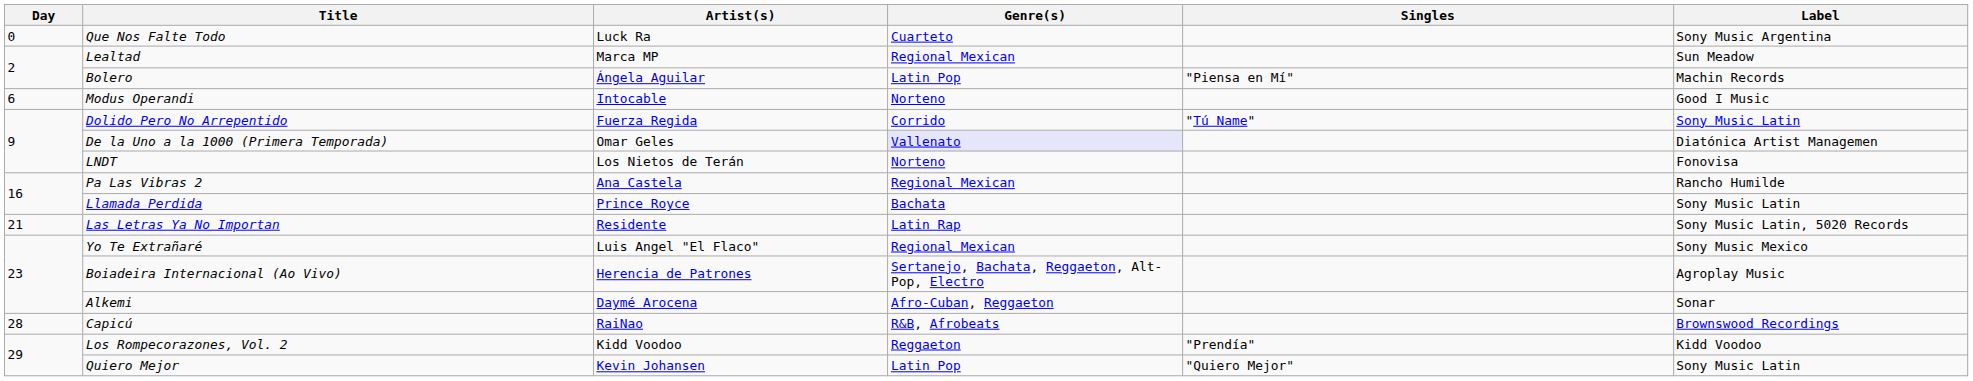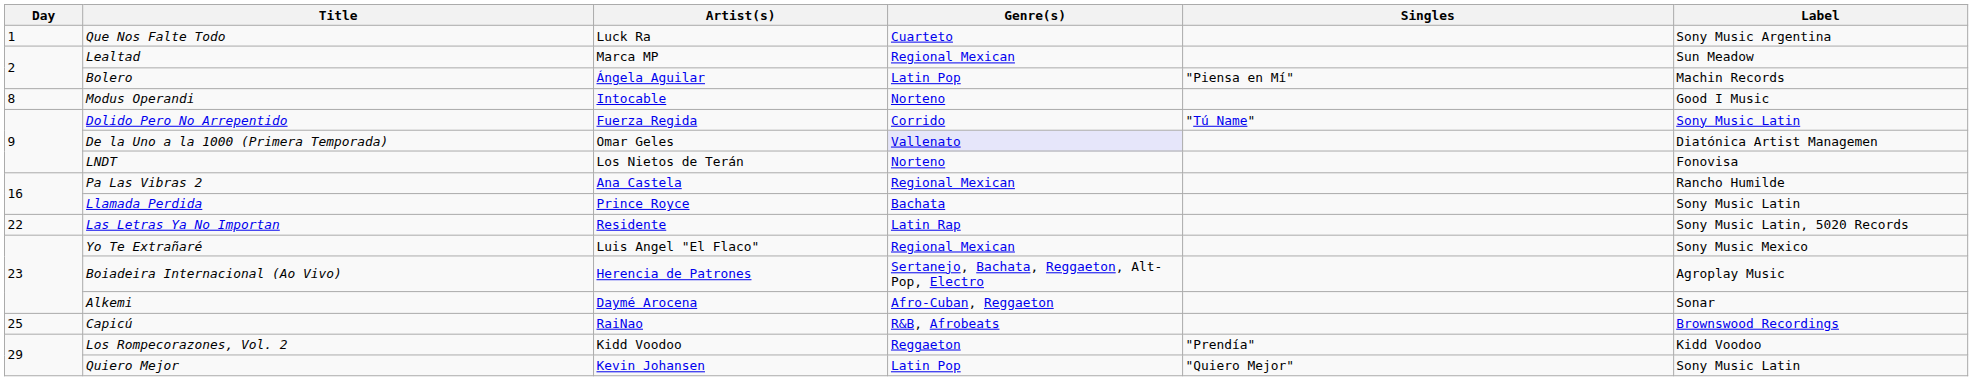 <table class="wikitable" style="width:100%; margin-bottom:4px">
 <tr>
 <th scope="col" width="4%">Day</th>
 <th scope="col" width="26%">Title</th>
 <th scope="col" width="15%">Artist(s)</th>
 <th scope="col" width="15%">Genre(s)</th>
 <th scope="col" width="25%">Singles</th>
 <th scope="col" width="15%">Label</th>
 </tr>
 <tr>
-<td>0</td>
+<td>1</td>
 <td><em>Que Nos Falte Todo</em></td>
 <td>Luck Ra</td>
 <td><a href='#'>Cuarteto</a></td>
 <td></td>
 <td>Sony Music Argentina</td>
 </tr>
 <tr>
 <td rowspan="2">2</td>
 <td><em>Lealtad</em></td>
 <td>Marca MP</td>
 <td><a href='#'>Regional Mexican</a></td>
 <td></td>
 <td>Sun Meadow</td>
 </tr>
 <tr>
 <td><em>Bolero</em></td>
 <td><a href='#'>Ángela Aguilar</a></td>
 <td><a href='#'>Latin Pop</a></td>
 <td>"Piensa en Mí"</td>
 <td>Machin Records</td>
 </tr>
 <tr>
-<td>6</td>
+<td>8</td>
 <td><em>Modus Operandi</em></td>
 <td><a href='#'>Intocable</a></td>
 <td><a href='#'>Norteno</a></td>
 <td></td>
 <td>Good I Music</td>
 </tr>
 <tr>
 <td rowspan="3">9</td>
 <td><em><a href='#'>Dolido Pero No Arrepentido</a></em></td>
 <td><a href='#'>Fuerza Regida</a></td>
 <td><a href='#'>Corrido</a></td>
 <td>"<a href='#'>Tú Name</a>"</td>
 <td><a href='#'>Sony Music Latin</a></td>
 </tr>
 <tr>
 <td><em>De la Uno a la 1000 (Primera Temporada)</em></td>
 <td>Omar Geles</td>
 <td style="background: lavender;"><a href='#'>Vallenato</a></td>
 <td></td>
 <td>Diatónica Artist Managemen</td>
 </tr>
 <tr>
 <td><em>LNDT</em></td>
 <td>Los Nietos de Terán</td>
 <td><a href='#'>Norteno</a></td>
 <td></td>
 <td>Fonovisa</td>
 </tr>
 <tr>
 <td rowspan="2">16</td>
 <td><em>Pa Las Vibras 2</em></td>
 <td><a href='#'>Ana Castela</a></td>
 <td><a href='#'>Regional Mexican</a></td>
 <td></td>
 <td>Rancho Humilde</td>
 </tr>
 <tr>
 <td><em><a href='#'>Llamada Perdida</a></em></td>
 <td><a href='#'>Prince Royce</a></td>
 <td><a href='#'>Bachata</a></td>
 <td></td>
 <td>Sony Music Latin</td>
 </tr>
 <tr>
-<td>21</td>
+<td>22</td>
 <td><em><a href='#'>Las Letras Ya No Importan</a></em></td>
 <td><a href='#'>Residente</a></td>
 <td><a href='#'>Latin Rap</a></td>
 <td></td>
 <td>Sony Music Latin, 5020 Records</td>
 </tr>
 <tr>
 <td rowspan="3">23</td>
 <td><em>Yo Te Extrañaré</em></td>
 <td>Luis Angel "El Flaco"</td>
 <td><a href='#'>Regional Mexican</a></td>
 <td></td>
 <td>Sony Music Mexico</td>
 </tr>
 <tr>
 <td><em>Boiadeira Internacional (Ao Vivo)</em></td>
 <td><a href='#'>Herencia de Patrones</a></td>
 <td><a href='#'>Sertanejo</a>, <a href='#'>Bachata</a>, <a href='#'>Reggaeton</a>, Alt-Pop, <a href='#'>Electro</a></td>
 <td></td>
 <td>Agroplay Music</td>
 </tr>
 <tr>
 <td><em>Alkemi</em></td>
 <td><a href='#'>Daymé Arocena</a></td>
 <td><a href='#'>Afro-Cuban</a>, <a href='#'>Reggaeton</a></td>
 <td></td>
 <td>Sonar</td>
 </tr>
 <tr>
-<td>28</td>
+<td>25</td>
 <td><em>Capicú </em></td>
 <td><a href='#'>RaiNao</a></td>
 <td><a href='#'>R&B</a>, <a href='#'>Afrobeats</a></td>
 <td></td>
 <td><a href='#'>Brownswood Recordings</a></td>
 </tr>
 <tr>
 <td rowspan="2">29</td>
 <td><em>Los Rompecorazones, Vol. 2</em></td>
 <td>Kidd Voodoo</td>
 <td><a href='#'>Reggaeton</a></td>
 <td>"Prendía"</td>
 <td>Kidd Voodoo</td>
 </tr>
 <tr>
 <td><em>Quiero Mejor</em></td>
 <td><a href='#'>Kevin Johansen</a></td>
 <td><a href='#'>Latin Pop</a></td>
 <td>"Quiero Mejor"</td>
 <td>Sony Music Latin</td>
 </tr>
 </table>
